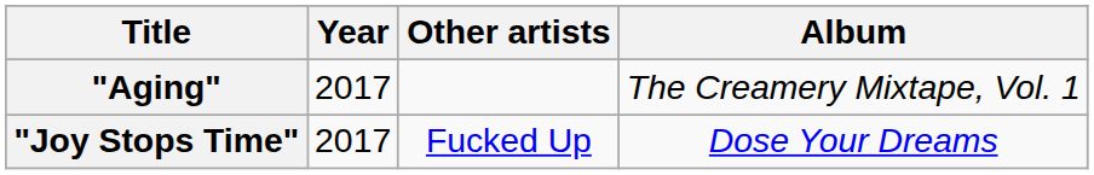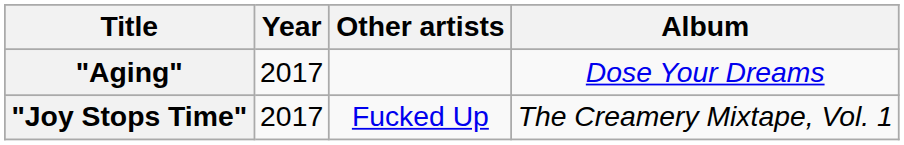 <table class="wikitable sortable plainrowheaders" style="text-align: center;">
 <tr>
 <th scope="col">Title</th>
 <th scope="col">Year</th>
 <th scope="col">Other artists</th>
 <th scope="col">Album</th>
 </tr>
 <tr>
 <th scope="row">"Aging"</th>
 <td>2017</td>
 <td></td>
-<td><em>The Creamery Mixtape, Vol. 1</em></td>
+<td><em><a href='#'>Dose Your Dreams</a></em></td>
 </tr>
 <tr>
 <th scope="row">"Joy Stops Time"</th>
 <td>2017</td>
 <td><a href='#'>Fucked Up</a></td>
-<td><em><a href='#'>Dose Your Dreams</a></em></td>
+<td><em>The Creamery Mixtape, Vol. 1</em></td>
 </tr>
 </table>
